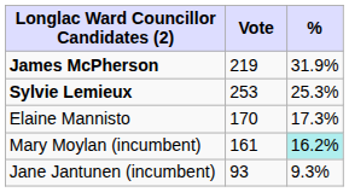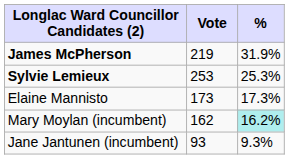 <table class="wikitable">
 <tr>
 <th style="background:#ddf; width:200px;">Longlac Ward Councillor Candidates (2) </th>
 <th style="background:#ddf; width:50px;">Vote</th>
 <th style="background:#ddf; width:30px;">%</th>
 </tr>
 <tr>
 <td><strong>James McPherson</strong></td>
 <td>219</td>
 <td>31.9%</td>
 </tr>
 <tr>
 <td><strong>Sylvie Lemieux</strong></td>
 <td>253</td>
 <td>25.3%</td>
 </tr>
 <tr>
 <td>Elaine Mannisto</td>
-<td>170</td>
+<td>173</td>
 <td>17.3%</td>
 </tr>
 <tr>
 <td>Mary Moylan (incumbent)</td>
-<td>161</td>
+<td>162</td>
 <td style="background: paleturquoise;">16.2%</td>
 </tr>
 <tr>
 <td>Jane Jantunen (incumbent)</td>
 <td>93</td>
 <td>9.3%</td>
 </tr>
 </table>
